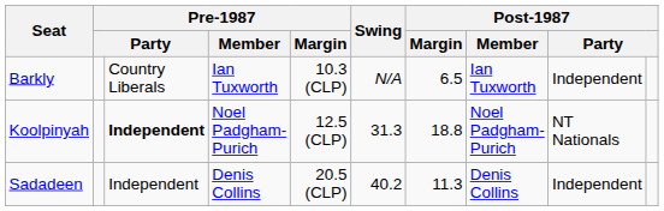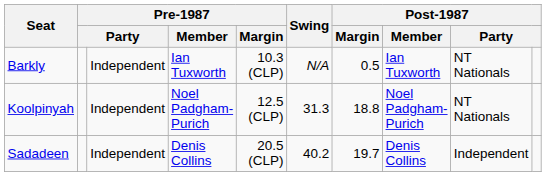 <table class="wikitable">
 <tr>
 <th rowspan=2>Seat</th>
 <th colspan=4>Pre-1987</th>
 <th rowspan=2>Swing</th>
 <th colspan=4>Post-1987</th>
 </tr>
 <tr>
 <th colspan=2>Party</th>
 <th>Member</th>
 <th>Margin</th>
 <th>Margin</th>
 <th>Member</th>
 <th colspan=2>Party</th>
 </tr>
 <tr>
 <td><a href='#'>Barkly</a></td>
 <td> </td>
-<td>Country Liberals</td>
+<td>Independent</td>
 <td><a href='#'>Ian Tuxworth</a></td>
 <td style="text-align:right;">10.3 (CLP)</td>
 <td style="text-align:right;"><em>N/A</em></td>
-<td style="text-align:right;">6.5</td>
+<td style="text-align:right;">0.5</td>
 <td><a href='#'>Ian Tuxworth</a></td>
-<td>Independent</td>
+<td>NT Nationals</td>
 <td> </td>
 </tr>
 <tr>
 <td><a href='#'>Koolpinyah</a></td>
 <td> </td>
-<td><strong>Independent</strong></td>
+<td>Independent</td>
 <td><a href='#'>Noel Padgham-Purich</a></td>
 <td style="text-align:right;">12.5 (CLP)</td>
 <td style="text-align:right;">31.3</td>
 <td style="text-align:right;">18.8</td>
 <td><a href='#'>Noel Padgham-Purich</a></td>
 <td>NT Nationals</td>
 <td> </td>
 </tr>
 <tr>
 <td><a href='#'>Sadadeen</a></td>
 <td> </td>
 <td>Independent</td>
 <td><a href='#'>Denis Collins</a></td>
 <td style="text-align:right;">20.5 (CLP)</td>
 <td style="text-align:right;">40.2</td>
-<td style="text-align:right;">11.3</td>
+<td style="text-align:right;">19.7</td>
 <td><a href='#'>Denis Collins</a></td>
 <td>Independent</td>
 <td> </td>
 </tr>
 </table>
